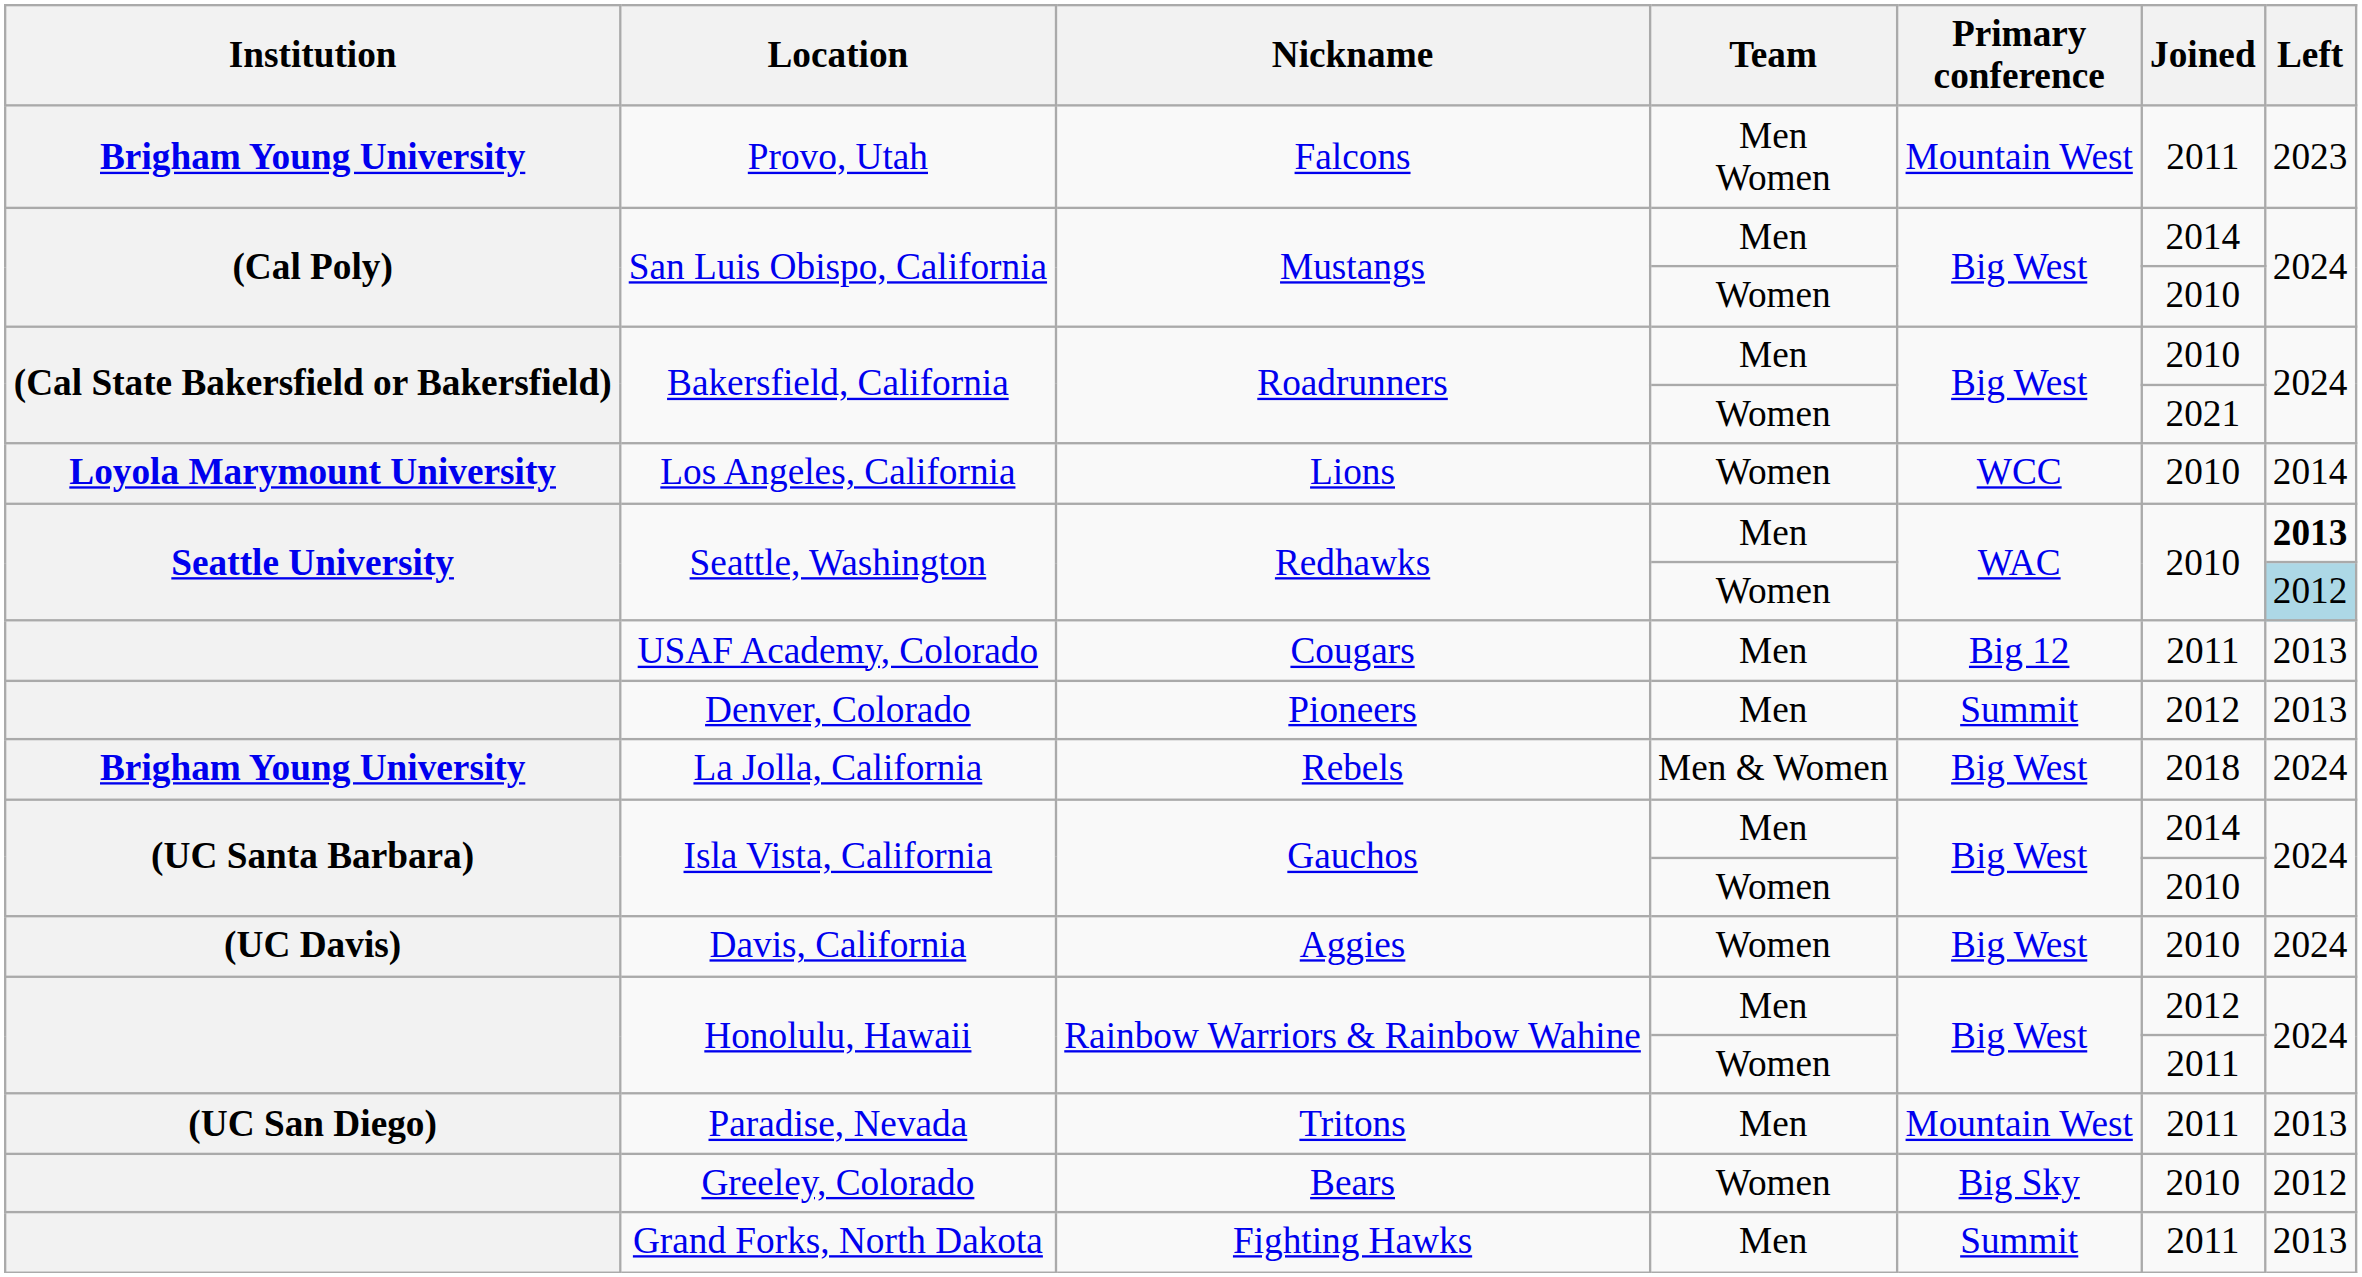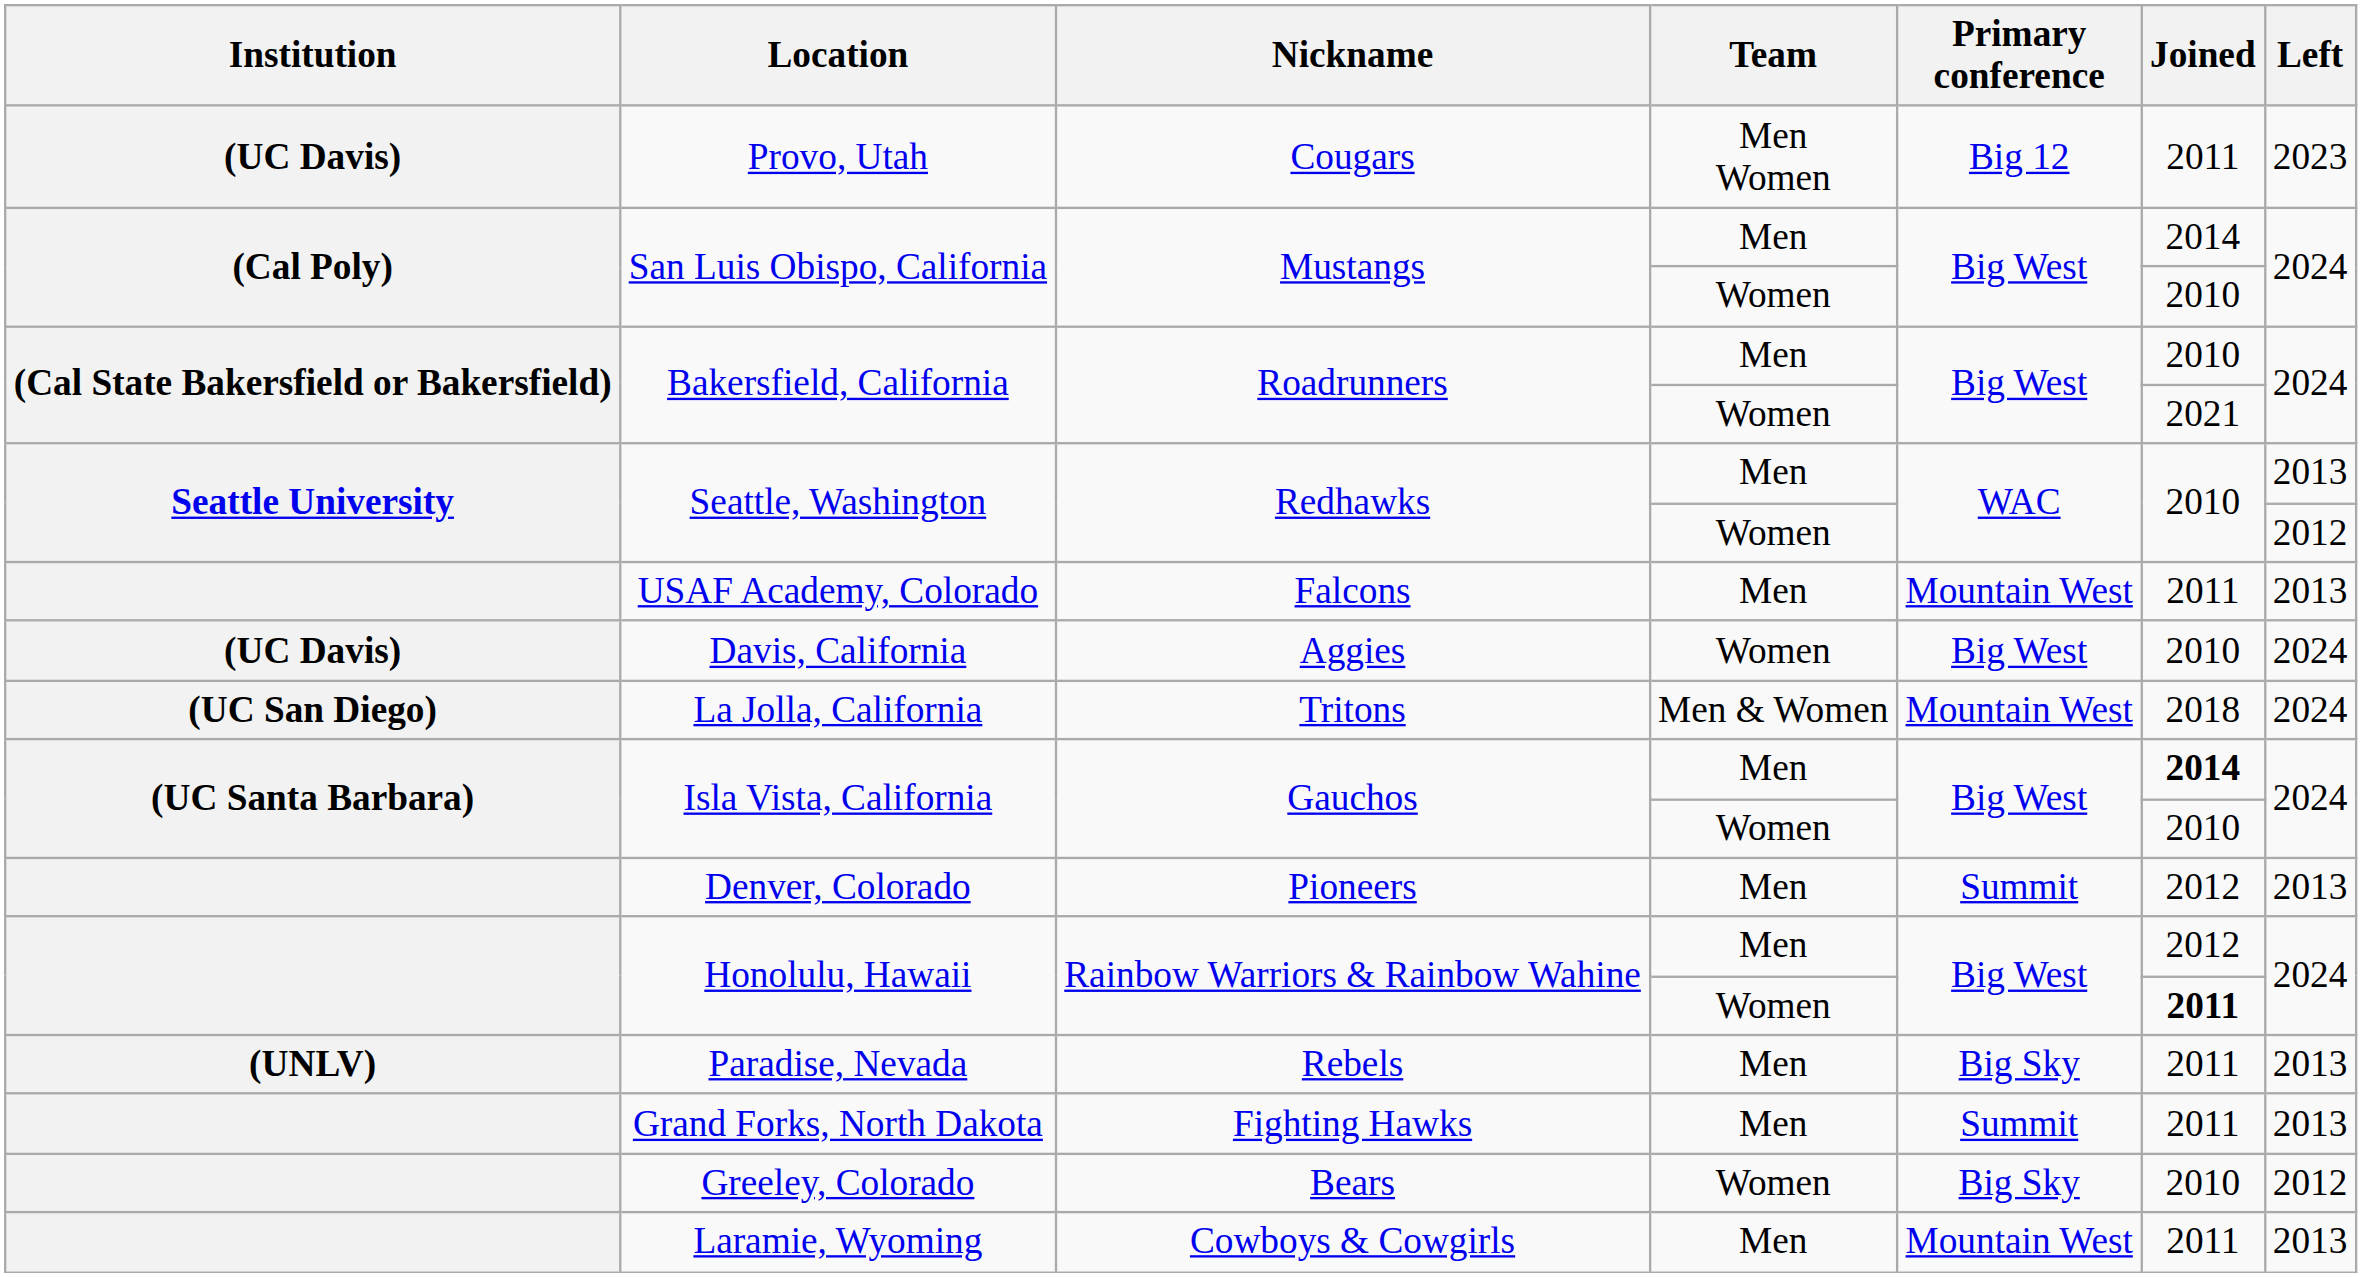 <table class="wikitable sortable" style="text-align:center">
 <tr>
 <th>Institution</th>
 <th>Location</th>
 <th>Nickname</th>
 <th>Team</th>
 <th>Primary<br>conference</th>
 <th>Joined</th>
 <th>Left</th>
 </tr>
 <tr>
-<th><a href='#'>Brigham Young University</a></th>
+<th> (UC Davis)</th>
 <td><a href='#'>Provo, Utah</a></td>
-<td><a href='#'>Falcons</a></td>
+<td><a href='#'>Cougars</a></td>
 <td>Men<br> Women</td>
-<td><a href='#'>Mountain West</a></td>
+<td><a href='#'>Big 12</a></td>
 <td>2011</td>
 <td>2023</td>
 </tr>
 <tr>
 <th rowspan="2"> (Cal Poly)</th>
 <td rowspan="2"><a href='#'>San Luis Obispo, California</a></td>
 <td rowspan="2"><a href='#'>Mustangs</a></td>
 <td>Men</td>
 <td rowspan="2"><a href='#'>Big West</a></td>
 <td>2014</td>
 <td rowspan="2">2024</td>
 </tr>
 <tr>
 <td>Women</td>
 <td>2010</td>
 </tr>
 <tr>
 <th rowspan="2"> (Cal State Bakersfield or Bakersfield)</th>
 <td rowspan="2"><a href='#'>Bakersfield, California</a></td>
 <td rowspan="2"><a href='#'>Roadrunners</a></td>
 <td>Men</td>
 <td rowspan="2"><a href='#'>Big West</a></td>
 <td>2010</td>
 <td rowspan="2">2024</td>
 </tr>
 <tr>
 <td>Women</td>
 <td>2021</td>
 </tr>
 <tr>
-<th><a href='#'>Loyola Marymount University</a></th>
-<td><a href='#'>Los Angeles, California</a></td>
-<td><a href='#'>Lions</a></td>
-<td>Women</td>
-<td><a href='#'>WCC</a></td>
-<td>2010</td>
-<td>2014</td>
-</tr>
-<tr>
 <th rowspan="2"><a href='#'>Seattle University</a></th>
 <td rowspan="2"><a href='#'>Seattle, Washington</a></td>
 <td rowspan="2"><a href='#'>Redhawks</a></td>
 <td>Men</td>
 <td rowspan="2"><a href='#'>WAC</a><br></td>
 <td rowspan="2">2010</td>
-<td><strong>2013</strong></td>
+<td>2013</td>
 </tr>
 <tr>
 <td>Women</td>
-<td style="background: lightblue;">2012</td>
+<td>2012</td>
 </tr>
 <tr>
 <th></th>
 <td nowrap><a href='#'>USAF Academy, Colorado</a></td>
-<td><a href='#'>Cougars</a></td>
+<td><a href='#'>Falcons</a></td>
 <td>Men</td>
-<td><a href='#'>Big 12</a></td>
+<td><a href='#'>Mountain West</a></td>
 <td>2011</td>
 <td>2013</td>
+</tr>
+<tr>
+<th> (UC Davis)</th>
+<td><a href='#'>Davis, California</a></td>
+<td><a href='#'>Aggies</a></td>
+<td>Women</td>
+<td><a href='#'>Big West</a><br></td>
+<td>2010</td>
+<td>2024</td>
+</tr>
+<tr>
+<th> (UC San Diego)</th>
+<td><a href='#'>La Jolla, California</a></td>
+<td><a href='#'>Tritons</a></td>
+<td>Men & Women</td>
+<td><a href='#'>Mountain West</a></td>
+<td>2018</td>
+<td>2024</td>
+</tr>
+<tr>
+<th rowspan="2"> (UC Santa Barbara)</th>
+<td rowspan="2"><a href='#'>Isla Vista, California</a></td>
+<td rowspan="2"><a href='#'>Gauchos</a></td>
+<td>Men</td>
+<td rowspan="2"><a href='#'>Big West</a></td>
+<td><strong>2014</strong></td>
+<td rowspan="2">2024</td>
+</tr>
+<tr>
+<td>Women</td>
+<td>2010</td>
 </tr>
 <tr>
 <th></th>
 <td><a href='#'>Denver, Colorado</a></td>
 <td><a href='#'>Pioneers</a></td>
 <td>Men</td>
 <td><a href='#'>Summit</a></td>
 <td>2012</td>
 <td>2013</td>
-</tr>
-<tr>
-<th><a href='#'>Brigham Young University</a></th>
-<td><a href='#'>La Jolla, California</a></td>
-<td><a href='#'>Rebels</a></td>
-<td>Men & Women</td>
-<td><a href='#'>Big West</a></td>
-<td>2018</td>
-<td>2024</td>
-</tr>
-<tr>
-<th rowspan="2"> (UC Santa Barbara)</th>
-<td rowspan="2"><a href='#'>Isla Vista, California</a></td>
-<td rowspan="2"><a href='#'>Gauchos</a></td>
-<td>Men</td>
-<td rowspan="2"><a href='#'>Big West</a></td>
-<td>2014</td>
-<td rowspan="2">2024</td>
-</tr>
-<tr>
-<td>Women</td>
-<td>2010</td>
-</tr>
-<tr>
-<th> (UC Davis)</th>
-<td><a href='#'>Davis, California</a></td>
-<td><a href='#'>Aggies</a></td>
-<td>Women</td>
-<td><a href='#'>Big West</a><br></td>
-<td>2010</td>
-<td>2024</td>
 </tr>
 <tr>
 <th rowspan="2"></th>
 <td rowspan="2"><a href='#'>Honolulu, Hawaii</a></td>
 <td rowspan="2"><a href='#'>Rainbow Warriors & Rainbow Wahine</a></td>
 <td>Men</td>
 <td rowspan="2"><a href='#'>Big West</a><br></td>
 <td>2012</td>
 <td rowspan="2">2024</td>
 </tr>
 <tr>
 <td>Women</td>
-<td>2011</td>
+<td><strong>2011</strong></td>
 </tr>
 <tr>
-<th> (UC San Diego)</th>
+<th> (UNLV)</th>
 <td><a href='#'>Paradise, Nevada</a></td>
-<td><a href='#'>Tritons</a></td>
+<td><a href='#'>Rebels</a></td>
 <td>Men</td>
-<td><a href='#'>Mountain West</a></td>
+<td><a href='#'>Big Sky</a></td>
+<td>2011</td>
+<td>2013</td>
+</tr>
+<tr>
+<th></th>
+<td><a href='#'>Grand Forks, North Dakota</a></td>
+<td><a href='#'>Fighting Hawks</a></td>
+<td>Men</td>
+<td><a href='#'>Summit</a></td>
 <td>2011</td>
 <td>2013</td>
 </tr>
 <tr>
 <th></th>
 <td><a href='#'>Greeley, Colorado</a></td>
 <td><a href='#'>Bears</a></td>
 <td>Women</td>
 <td><a href='#'>Big Sky</a></td>
 <td>2010</td>
 <td>2012</td>
 </tr>
 <tr>
 <th></th>
-<td><a href='#'>Grand Forks, North Dakota</a></td>
-<td><a href='#'>Fighting Hawks</a></td>
+<td><a href='#'>Laramie, Wyoming</a></td>
+<td><a href='#'>Cowboys & Cowgirls</a></td>
 <td>Men</td>
-<td><a href='#'>Summit</a></td>
+<td><a href='#'>Mountain West</a></td>
 <td>2011</td>
 <td>2013</td>
 </tr>
 </table>
